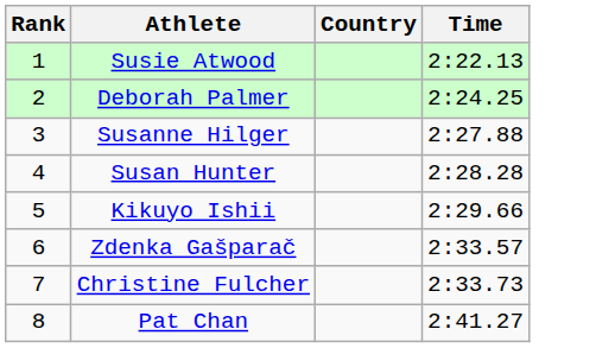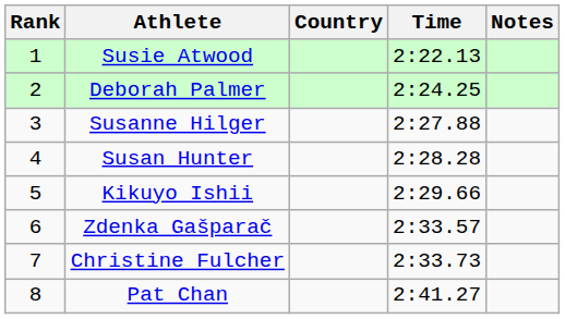 <table class="wikitable sortable" style="text-align:center">
 <tr>
 <th>Rank</th>
 <th>Athlete</th>
 <th>Country</th>
 <th>Time</th>
+<th>Notes</th>
 </tr>
 <tr bgcolor=ccffcc>
 <td>1</td>
 <td><a href='#'>Susie Atwood</a></td>
 <td align=left></td>
 <td>2:22.13</td>
+<td></td>
 </tr>
 <tr bgcolor=ccffcc>
 <td>2</td>
 <td><a href='#'>Deborah Palmer</a></td>
 <td align=left></td>
 <td>2:24.25</td>
+<td></td>
 </tr>
 <tr>
 <td>3</td>
 <td><a href='#'>Susanne Hilger</a></td>
 <td align=left></td>
 <td>2:27.88</td>
+<td></td>
 </tr>
 <tr>
 <td>4</td>
 <td><a href='#'>Susan Hunter</a></td>
 <td align=left></td>
 <td>2:28.28</td>
+<td></td>
 </tr>
 <tr>
 <td>5</td>
 <td><a href='#'>Kikuyo Ishii</a></td>
 <td align=left></td>
 <td>2:29.66</td>
+<td></td>
 </tr>
 <tr>
 <td>6</td>
 <td><a href='#'>Zdenka Gašparač</a></td>
 <td align=left></td>
 <td>2:33.57</td>
+<td></td>
 </tr>
 <tr>
 <td>7</td>
 <td><a href='#'>Christine Fulcher</a></td>
 <td align=left></td>
 <td>2:33.73</td>
+<td></td>
 </tr>
 <tr>
 <td>8</td>
 <td><a href='#'>Pat Chan</a></td>
 <td align=left></td>
 <td>2:41.27</td>
+<td></td>
 </tr>
 </table>
